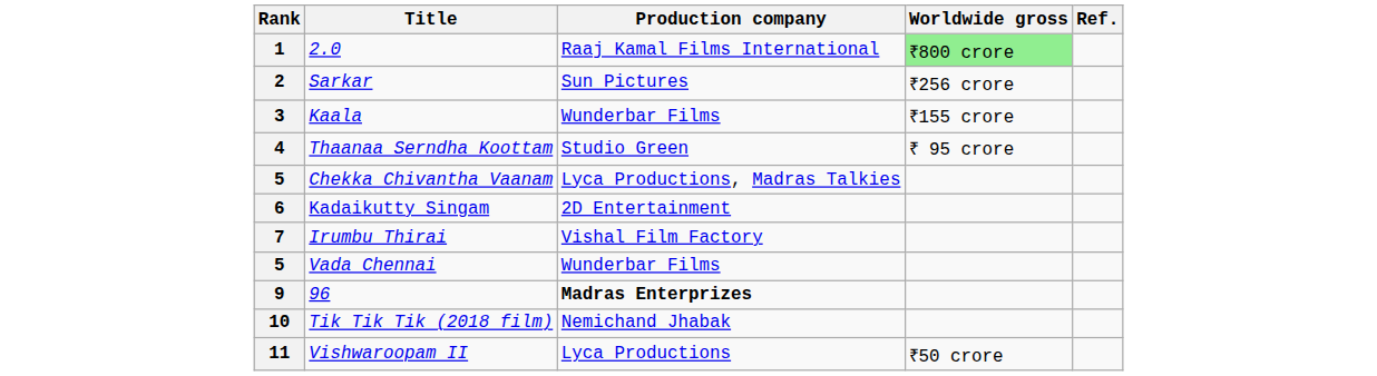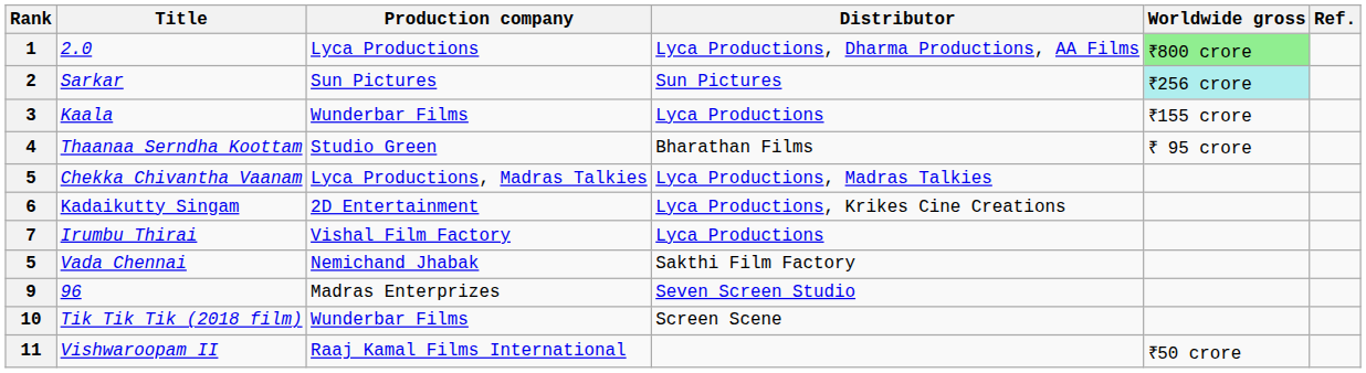 <table class="wikitable sortable" style="margin:auto; margin:auto;">
 <tr>
 <th>Rank</th>
 <th>Title</th>
 <th>Production company</th>
+<th>Distributor</th>
 <th>Worldwide gross</th>
 <th>Ref.</th>
 </tr>
 <tr>
 <th style="text-align:center;">1</th>
 <td><em><a href='#'>2.0</a></em></td>
-<td><a href='#'>Raaj Kamal Films International</a></td>
+<td><a href='#'>Lyca Productions</a></td>
+<td><a href='#'>Lyca Productions</a>, <a href='#'>Dharma Productions</a>, <a href='#'>AA Films</a></td>
 <td style="background: lightgreen;">₹800 crore</td>
 <td></td>
 </tr>
 <tr>
 <th style="text-align:center;">2</th>
 <td><em><a href='#'>Sarkar</a></em></td>
 <td><a href='#'>Sun Pictures</a></td>
-<td>₹256 crore</td>
+<td><a href='#'>Sun Pictures</a></td>
+<td style="background: paleturquoise;">₹256 crore</td>
 <td></td>
 </tr>
 <tr>
 <th style="text-align:center;">3</th>
 <td><em><a href='#'>Kaala</a></em></td>
 <td><a href='#'>Wunderbar Films</a></td>
+<td><a href='#'>Lyca Productions</a></td>
 <td>₹155 crore</td>
 <td></td>
 </tr>
 <tr>
 <th style="text-align:center;">4</th>
 <td><em><a href='#'>Thaanaa Serndha Koottam</a></em></td>
 <td><a href='#'>Studio Green</a></td>
+<td>Bharathan Films</td>
 <td>₹ 95 crore</td>
 <td></td>
 </tr>
 <tr>
 <th style="text-align:center;">5</th>
 <td><em><a href='#'>Chekka Chivantha Vaanam</a></em></td>
+<td><a href='#'>Lyca Productions</a>, <a href='#'>Madras Talkies</a></td>
 <td><a href='#'>Lyca Productions</a>, <a href='#'>Madras Talkies</a></td>
 <td></td>
 <td></td>
 </tr>
 <tr>
 <th style="text-align:center;">6</th>
 <td><a href='#'>Kadaikutty Singam</a></td>
 <td><a href='#'>2D Entertainment</a></td>
+<td><a href='#'>Lyca Productions</a>, Krikes Cine Creations</td>
 <td></td>
 <td></td>
 </tr>
 <tr>
 <th style="text-align:center;">7</th>
 <td><em><a href='#'>Irumbu Thirai</a></em></td>
 <td><a href='#'>Vishal Film Factory</a></td>
+<td><a href='#'>Lyca Productions</a></td>
 <td></td>
 <td></td>
 </tr>
 <tr>
 <th style="text-align:center;">5</th>
 <td><em><a href='#'>Vada Chennai</a></em></td>
-<td><a href='#'>Wunderbar Films</a></td>
+<td><a href='#'>Nemichand Jhabak</a></td>
+<td>Sakthi Film Factory</td>
 <td></td>
 <td></td>
 </tr>
 <tr>
 <th style="text-align:center;">9</th>
 <td><em><a href='#'>96</a></em></td>
-<td><strong>Madras Enterprizes</strong></td>
+<td>Madras Enterprizes</td>
+<td><a href='#'>Seven Screen Studio</a></td>
 <td></td>
 <td></td>
 </tr>
 <tr>
 <th style="text-align:center;">10</th>
 <td><em><a href='#'>Tik Tik Tik (2018 film)</a></em></td>
-<td><a href='#'>Nemichand Jhabak</a></td>
+<td><a href='#'>Wunderbar Films</a></td>
+<td>Screen Scene</td>
 <td></td>
 <td></td>
 </tr>
 <tr>
 <th style="text-align:center;">11</th>
 <td><em><a href='#'>Vishwaroopam II</a></em></td>
-<td><a href='#'>Lyca Productions</a></td>
+<td><a href='#'>Raaj Kamal Films International</a></td>
+<td></td>
 <td>₹50 crore</td>
 <td></td>
 </tr>
 </table>
